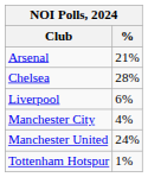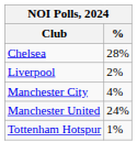 <table class="wikitable sortable">
 <tr>
 <th colspan="2">NOI Polls, 2024</th>
 </tr>
 <tr>
 <th>Club</th>
 <th>%</th>
 </tr>
 <tr>
-<td><a href='#'>Arsenal</a></td>
-<td>21%</td>
-</tr>
-<tr>
 <td><a href='#'>Chelsea</a></td>
 <td>28%</td>
 </tr>
 <tr>
 <td><a href='#'>Liverpool</a></td>
-<td>6%</td>
+<td>2%</td>
 </tr>
 <tr>
 <td><a href='#'>Manchester City</a></td>
 <td>4%</td>
 </tr>
 <tr>
 <td><a href='#'>Manchester United</a></td>
 <td>24%</td>
 </tr>
 <tr>
 <td><a href='#'>Tottenham Hotspur</a></td>
 <td>1%</td>
 </tr>
 </table>
